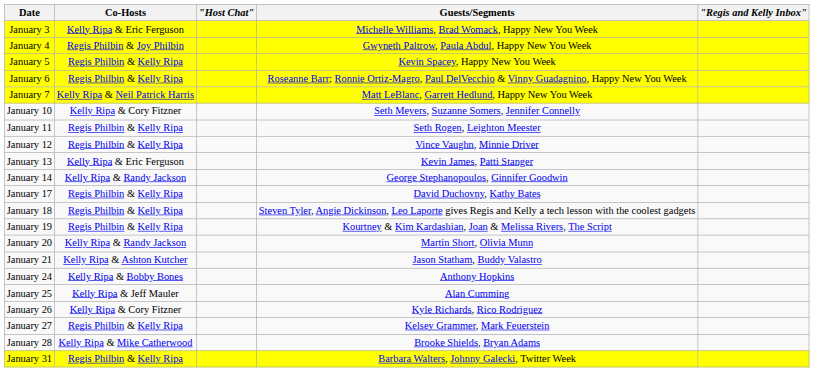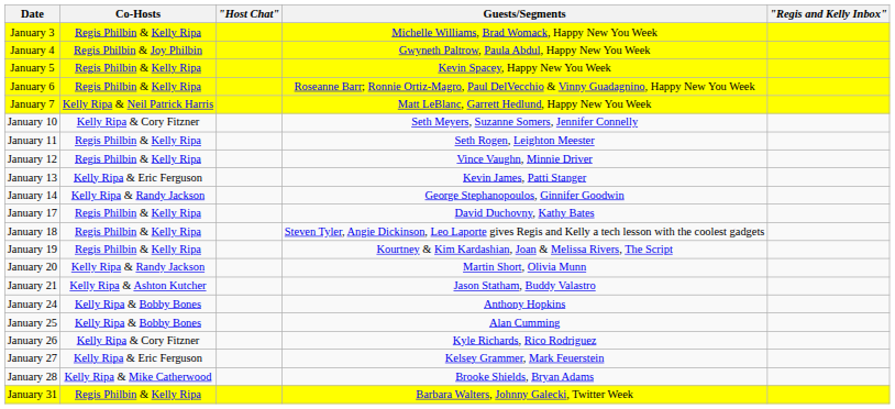 <table class="wikitable sortable" style="text-align:center;">
 <tr>
 <th>Date</th>
 <th>Co-Hosts</th>
 <th><em>"Host Chat"</em></th>
 <th>Guests/Segments</th>
 <th><em>"Regis and Kelly Inbox"</em></th>
 </tr>
 <tr style="background:yellow;">
 <td>January 3</td>
-<td><a href='#'>Kelly Ripa</a> & Eric Ferguson</td>
+<td><a href='#'>Regis Philbin</a> & <a href='#'>Kelly Ripa</a></td>
 <td></td>
 <td><a href='#'>Michelle Williams</a>, <a href='#'>Brad Womack</a>, Happy New You Week</td>
 <td></td>
 </tr>
 <tr style="background:yellow;">
 <td>January 4</td>
 <td><a href='#'>Regis Philbin</a> & <a href='#'>Joy Philbin</a></td>
 <td></td>
 <td><a href='#'>Gwyneth Paltrow</a>, <a href='#'>Paula Abdul</a>, Happy New You Week</td>
 <td></td>
 </tr>
 <tr style="background:yellow;">
 <td>January 5</td>
 <td><a href='#'>Regis Philbin</a> & <a href='#'>Kelly Ripa</a></td>
 <td></td>
 <td><a href='#'>Kevin Spacey</a>, Happy New You Week</td>
 <td></td>
 </tr>
 <tr style="background:yellow;">
 <td>January 6</td>
 <td><a href='#'>Regis Philbin</a> & <a href='#'>Kelly Ripa</a></td>
 <td></td>
 <td><a href='#'>Roseanne Barr</a>; <a href='#'>Ronnie Ortiz-Magro</a>, <a href='#'>Paul DelVecchio</a> & <a href='#'>Vinny Guadagnino</a>, Happy New You Week</td>
 <td></td>
 </tr>
 <tr style="background:yellow;">
 <td>January 7</td>
 <td><a href='#'>Kelly Ripa</a> & <a href='#'>Neil Patrick Harris</a></td>
 <td></td>
 <td><a href='#'>Matt LeBlanc</a>, <a href='#'>Garrett Hedlund</a>, Happy New You Week</td>
 <td></td>
 </tr>
 <tr>
 <td>January 10</td>
 <td><a href='#'>Kelly Ripa</a> & Cory Fitzner</td>
 <td></td>
 <td><a href='#'>Seth Meyers</a>, <a href='#'>Suzanne Somers</a>, <a href='#'>Jennifer Connelly</a></td>
 <td></td>
 </tr>
 <tr>
 <td>January 11</td>
 <td><a href='#'>Regis Philbin</a> & <a href='#'>Kelly Ripa</a></td>
 <td></td>
 <td><a href='#'>Seth Rogen</a>, <a href='#'>Leighton Meester</a></td>
 <td></td>
 </tr>
 <tr>
 <td>January 12</td>
 <td><a href='#'>Regis Philbin</a> & <a href='#'>Kelly Ripa</a></td>
 <td></td>
 <td><a href='#'>Vince Vaughn</a>, <a href='#'>Minnie Driver</a></td>
 <td></td>
 </tr>
 <tr>
 <td>January 13</td>
 <td><a href='#'>Kelly Ripa</a> & Eric Ferguson</td>
 <td></td>
 <td><a href='#'>Kevin James</a>, <a href='#'>Patti Stanger</a></td>
 <td></td>
 </tr>
 <tr>
 <td>January 14</td>
 <td><a href='#'>Kelly Ripa</a> & <a href='#'>Randy Jackson</a></td>
 <td></td>
 <td><a href='#'>George Stephanopoulos</a>, <a href='#'>Ginnifer Goodwin</a></td>
 <td></td>
 </tr>
 <tr>
 <td>January 17</td>
 <td><a href='#'>Regis Philbin</a> & <a href='#'>Kelly Ripa</a></td>
 <td></td>
 <td><a href='#'>David Duchovny</a>, <a href='#'>Kathy Bates</a></td>
 <td></td>
 </tr>
 <tr>
 <td>January 18</td>
 <td><a href='#'>Regis Philbin</a> & <a href='#'>Kelly Ripa</a></td>
 <td></td>
 <td><a href='#'>Steven Tyler</a>, <a href='#'>Angie Dickinson</a>, <a href='#'>Leo Laporte</a> gives Regis and Kelly a tech lesson with the coolest gadgets</td>
 <td></td>
 </tr>
 <tr>
 <td>January 19</td>
 <td><a href='#'>Regis Philbin</a> & <a href='#'>Kelly Ripa</a></td>
 <td></td>
 <td><a href='#'>Kourtney</a> & <a href='#'>Kim Kardashian</a>, <a href='#'>Joan</a> & <a href='#'>Melissa Rivers</a>, <a href='#'>The Script</a></td>
 <td></td>
 </tr>
 <tr>
 <td>January 20</td>
 <td><a href='#'>Kelly Ripa</a> & <a href='#'>Randy Jackson</a></td>
 <td></td>
 <td><a href='#'>Martin Short</a>, <a href='#'>Olivia Munn</a></td>
 <td></td>
 </tr>
 <tr>
 <td>January 21</td>
 <td><a href='#'>Kelly Ripa</a> & <a href='#'>Ashton Kutcher</a></td>
 <td></td>
 <td><a href='#'>Jason Statham</a>, <a href='#'>Buddy Valastro</a></td>
 <td></td>
 </tr>
 <tr>
 <td>January 24</td>
 <td><a href='#'>Kelly Ripa</a> & <a href='#'>Bobby Bones</a></td>
 <td></td>
 <td><a href='#'>Anthony Hopkins</a></td>
 <td></td>
 </tr>
 <tr>
 <td>January 25</td>
-<td><a href='#'>Kelly Ripa</a> & Jeff Mauler</td>
+<td><a href='#'>Kelly Ripa</a> & <a href='#'>Bobby Bones</a></td>
 <td></td>
 <td><a href='#'>Alan Cumming</a></td>
 <td></td>
 </tr>
 <tr>
 <td>January 26</td>
 <td><a href='#'>Kelly Ripa</a> & Cory Fitzner</td>
 <td></td>
 <td><a href='#'>Kyle Richards</a>, <a href='#'>Rico Rodriguez</a></td>
 <td></td>
 </tr>
 <tr>
 <td>January 27</td>
-<td><a href='#'>Regis Philbin</a> & <a href='#'>Kelly Ripa</a></td>
+<td><a href='#'>Kelly Ripa</a> & Eric Ferguson</td>
 <td></td>
 <td><a href='#'>Kelsey Grammer</a>, <a href='#'>Mark Feuerstein</a></td>
 <td></td>
 </tr>
 <tr>
 <td>January 28</td>
 <td><a href='#'>Kelly Ripa</a> & <a href='#'>Mike Catherwood</a></td>
 <td></td>
 <td><a href='#'>Brooke Shields</a>, <a href='#'>Bryan Adams</a></td>
 <td></td>
 </tr>
 <tr style="background:yellow;">
 <td>January 31</td>
 <td><a href='#'>Regis Philbin</a> & <a href='#'>Kelly Ripa</a></td>
 <td></td>
 <td><a href='#'>Barbara Walters</a>, <a href='#'>Johnny Galecki</a>, Twitter Week</td>
 <td></td>
 </tr>
 </table>
